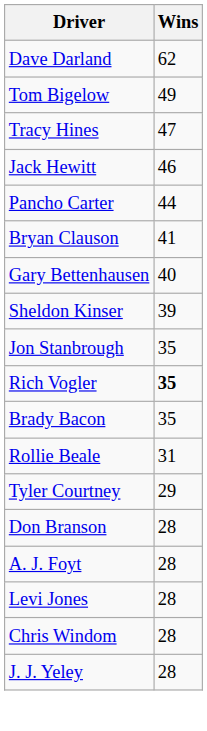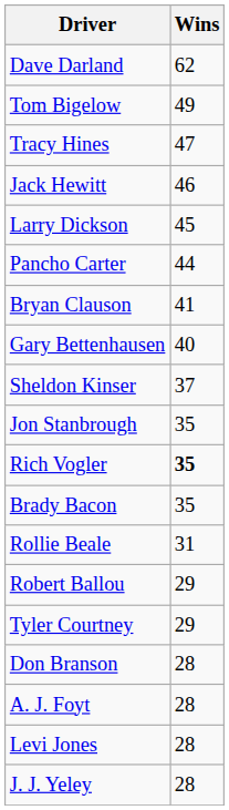 <table class="wikitable sortable" style="font-size:1.00em; line-height:1.5em;">
 <tr>
 <th>Driver</th>
 <th>Wins</th>
 </tr>
 <tr>
 <td><a href='#'>Dave Darland</a></td>
 <td>62</td>
 </tr>
 <tr>
 <td><a href='#'>Tom Bigelow</a></td>
 <td>49</td>
 </tr>
 <tr>
 <td><a href='#'>Tracy Hines</a></td>
 <td>47</td>
 </tr>
 <tr>
 <td><a href='#'>Jack Hewitt</a></td>
 <td>46</td>
 </tr>
 <tr>
+<td><a href='#'>Larry Dickson</a></td>
+<td>45</td>
+</tr>
+<tr>
 <td><a href='#'>Pancho Carter</a></td>
 <td>44</td>
 </tr>
 <tr>
 <td><a href='#'>Bryan Clauson</a></td>
 <td>41</td>
 </tr>
 <tr>
 <td><a href='#'>Gary Bettenhausen</a></td>
 <td>40</td>
 </tr>
 <tr>
 <td><a href='#'>Sheldon Kinser</a></td>
-<td>39</td>
+<td>37</td>
 </tr>
 <tr>
 <td><a href='#'>Jon Stanbrough</a></td>
 <td>35</td>
 </tr>
 <tr>
 <td><a href='#'>Rich Vogler</a></td>
 <td><strong>35</strong></td>
 </tr>
 <tr>
 <td><a href='#'>Brady Bacon</a></td>
 <td>35</td>
 </tr>
 <tr>
 <td><a href='#'>Rollie Beale</a></td>
 <td>31</td>
 </tr>
 <tr>
+<td><a href='#'>Robert Ballou</a></td>
+<td>29</td>
+</tr>
+<tr>
 <td><a href='#'>Tyler Courtney</a></td>
 <td>29</td>
 </tr>
 <tr>
 <td><a href='#'>Don Branson</a></td>
 <td>28</td>
 </tr>
 <tr>
 <td><a href='#'>A. J. Foyt</a></td>
 <td>28</td>
 </tr>
 <tr>
 <td><a href='#'>Levi Jones</a></td>
 <td>28</td>
 </tr>
 <tr>
-<td><a href='#'>Chris Windom</a></td>
-<td>28</td>
-</tr>
-<tr>
 <td><a href='#'>J. J. Yeley</a></td>
 <td>28</td>
 </tr>
 </table>
